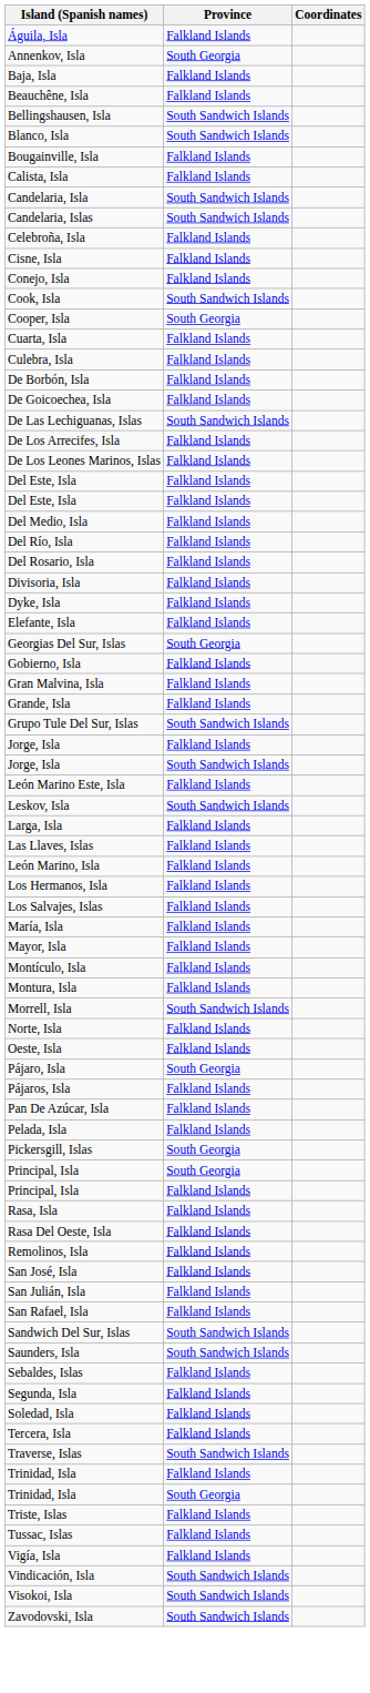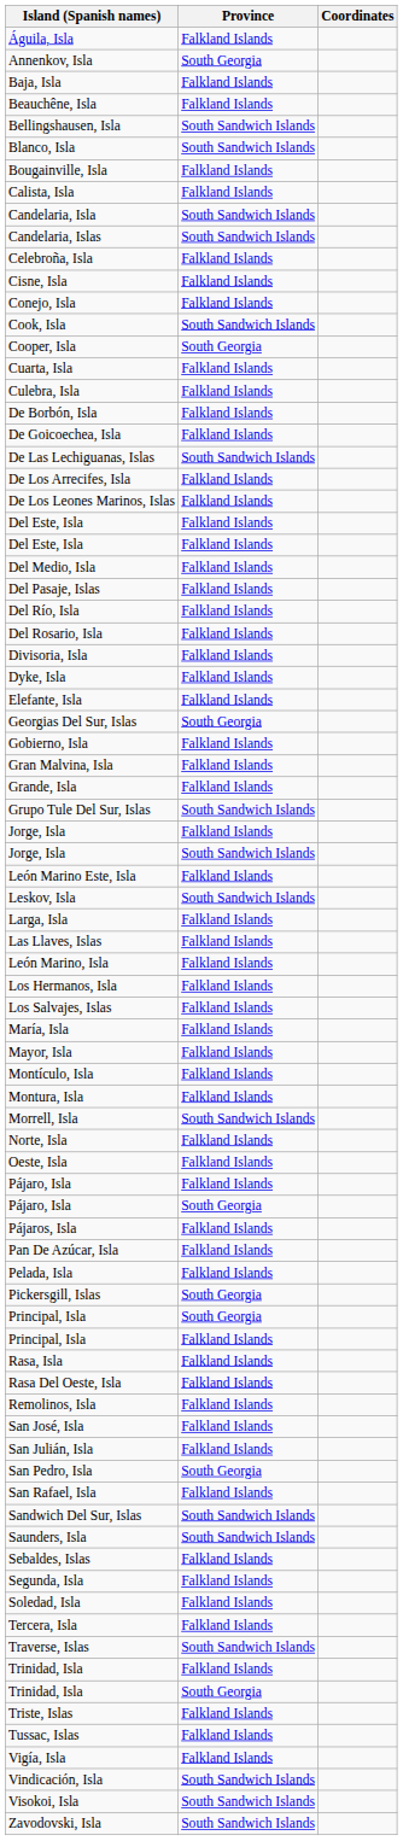 <table class="wikitable sortable">
 <tr>
 <th>Island (Spanish names)</th>
 <th>Province</th>
 <th>Coordinates</th>
 </tr>
 <tr>
 <td><a href='#'>Águila, Isla</a></td>
 <td><a href='#'>Falkland Islands</a></td>
 <td></td>
 </tr>
 <tr>
 <td>Annenkov, Isla</td>
 <td><a href='#'>South Georgia</a></td>
 <td></td>
 </tr>
 <tr>
 <td>Baja, Isla</td>
 <td><a href='#'>Falkland Islands</a></td>
 <td></td>
 </tr>
 <tr>
 <td>Beauchêne, Isla</td>
 <td><a href='#'>Falkland Islands</a></td>
 <td></td>
 </tr>
 <tr>
 <td>Bellingshausen, Isla</td>
 <td><a href='#'>South Sandwich Islands</a></td>
 <td></td>
 </tr>
 <tr>
 <td>Blanco, Isla</td>
 <td><a href='#'>South Sandwich Islands</a></td>
 <td></td>
 </tr>
 <tr>
 <td>Bougainville, Isla</td>
 <td><a href='#'>Falkland Islands</a></td>
 <td></td>
 </tr>
 <tr>
 <td>Calista, Isla</td>
 <td><a href='#'>Falkland Islands</a></td>
 <td></td>
 </tr>
 <tr>
 <td>Candelaria, Isla</td>
 <td><a href='#'>South Sandwich Islands</a></td>
 <td></td>
 </tr>
 <tr>
 <td>Candelaria, Islas</td>
 <td><a href='#'>South Sandwich Islands</a></td>
 <td></td>
 </tr>
 <tr>
 <td>Celebroña, Isla</td>
 <td><a href='#'>Falkland Islands</a></td>
 <td></td>
 </tr>
 <tr>
 <td>Cisne, Isla</td>
 <td><a href='#'>Falkland Islands</a></td>
 <td></td>
 </tr>
 <tr>
 <td>Conejo, Isla</td>
 <td><a href='#'>Falkland Islands</a></td>
 <td></td>
 </tr>
 <tr>
 <td>Cook, Isla</td>
 <td><a href='#'>South Sandwich Islands</a></td>
 <td></td>
 </tr>
 <tr>
 <td>Cooper, Isla</td>
 <td><a href='#'>South Georgia</a></td>
 <td></td>
 </tr>
 <tr>
 <td>Cuarta, Isla</td>
 <td><a href='#'>Falkland Islands</a></td>
 <td></td>
 </tr>
 <tr>
 <td>Culebra, Isla</td>
 <td><a href='#'>Falkland Islands</a></td>
 <td></td>
 </tr>
 <tr>
 <td>De Borbón, Isla</td>
 <td><a href='#'>Falkland Islands</a></td>
 <td></td>
 </tr>
 <tr>
 <td>De Goicoechea, Isla</td>
 <td><a href='#'>Falkland Islands</a></td>
 <td></td>
 </tr>
 <tr>
 <td>De Las Lechiguanas, Islas</td>
 <td><a href='#'>South Sandwich Islands</a></td>
 <td></td>
 </tr>
 <tr>
 <td>De Los Arrecifes, Isla</td>
 <td><a href='#'>Falkland Islands</a></td>
 <td></td>
 </tr>
 <tr>
 <td>De Los Leones Marinos, Islas</td>
 <td><a href='#'>Falkland Islands</a></td>
 <td></td>
 </tr>
 <tr>
 <td>Del Este, Isla</td>
 <td><a href='#'>Falkland Islands</a></td>
 <td></td>
 </tr>
 <tr>
 <td>Del Este, Isla</td>
 <td><a href='#'>Falkland Islands</a></td>
 <td></td>
 </tr>
 <tr>
 <td>Del Medio, Isla</td>
+<td><a href='#'>Falkland Islands</a></td>
+<td></td>
+</tr>
+<tr>
+<td>Del Pasaje, Islas</td>
 <td><a href='#'>Falkland Islands</a></td>
 <td></td>
 </tr>
 <tr>
 <td>Del Río, Isla</td>
 <td><a href='#'>Falkland Islands</a></td>
 <td></td>
 </tr>
 <tr>
 <td>Del Rosario, Isla</td>
 <td><a href='#'>Falkland Islands</a></td>
 <td></td>
 </tr>
 <tr>
 <td>Divisoria, Isla</td>
 <td><a href='#'>Falkland Islands</a></td>
 <td></td>
 </tr>
 <tr>
 <td>Dyke, Isla</td>
 <td><a href='#'>Falkland Islands</a></td>
 <td></td>
 </tr>
 <tr>
 <td>Elefante, Isla</td>
 <td><a href='#'>Falkland Islands</a></td>
 <td></td>
 </tr>
 <tr>
 <td>Georgias Del Sur, Islas</td>
 <td><a href='#'>South Georgia</a></td>
 <td></td>
 </tr>
 <tr>
 <td>Gobierno, Isla</td>
 <td><a href='#'>Falkland Islands</a></td>
 <td></td>
 </tr>
 <tr>
 <td>Gran Malvina, Isla</td>
 <td><a href='#'>Falkland Islands</a></td>
 <td></td>
 </tr>
 <tr>
 <td>Grande, Isla</td>
 <td><a href='#'>Falkland Islands</a></td>
 <td></td>
 </tr>
 <tr>
 <td>Grupo Tule Del Sur, Islas</td>
 <td><a href='#'>South Sandwich Islands</a></td>
 <td></td>
 </tr>
 <tr>
 <td>Jorge, Isla</td>
 <td><a href='#'>Falkland Islands</a></td>
 <td></td>
 </tr>
 <tr>
 <td>Jorge, Isla</td>
 <td><a href='#'>South Sandwich Islands</a></td>
 <td></td>
 </tr>
 <tr>
 <td>León Marino Este, Isla</td>
 <td><a href='#'>Falkland Islands</a></td>
 <td></td>
 </tr>
 <tr>
 <td>Leskov, Isla</td>
 <td><a href='#'>South Sandwich Islands</a></td>
 <td></td>
 </tr>
 <tr>
 <td>Larga, Isla</td>
 <td><a href='#'>Falkland Islands</a></td>
 <td></td>
 </tr>
 <tr>
 <td>Las Llaves, Islas</td>
 <td><a href='#'>Falkland Islands</a></td>
 <td></td>
 </tr>
 <tr>
 <td>León Marino, Isla</td>
 <td><a href='#'>Falkland Islands</a></td>
 <td></td>
 </tr>
 <tr>
 <td>Los Hermanos, Isla</td>
 <td><a href='#'>Falkland Islands</a></td>
 <td></td>
 </tr>
 <tr>
 <td>Los Salvajes, Islas</td>
 <td><a href='#'>Falkland Islands</a></td>
 <td></td>
 </tr>
 <tr>
 <td>María, Isla</td>
 <td><a href='#'>Falkland Islands</a></td>
 <td></td>
 </tr>
 <tr>
 <td>Mayor, Isla</td>
 <td><a href='#'>Falkland Islands</a></td>
 <td></td>
 </tr>
 <tr>
 <td>Montículo, Isla</td>
 <td><a href='#'>Falkland Islands</a></td>
 <td></td>
 </tr>
 <tr>
 <td>Montura, Isla</td>
 <td><a href='#'>Falkland Islands</a></td>
 <td></td>
 </tr>
 <tr>
 <td>Morrell, Isla</td>
 <td><a href='#'>South Sandwich Islands</a></td>
 <td></td>
 </tr>
 <tr>
 <td>Norte, Isla</td>
 <td><a href='#'>Falkland Islands</a></td>
 <td></td>
 </tr>
 <tr>
 <td>Oeste, Isla</td>
 <td><a href='#'>Falkland Islands</a></td>
 <td></td>
 </tr>
 <tr>
 <td>Pájaro, Isla</td>
+<td><a href='#'>Falkland Islands</a></td>
+<td></td>
+</tr>
+<tr>
+<td>Pájaro, Isla</td>
 <td><a href='#'>South Georgia</a></td>
 <td></td>
 </tr>
 <tr>
 <td>Pájaros, Isla</td>
 <td><a href='#'>Falkland Islands</a></td>
 <td></td>
 </tr>
 <tr>
 <td>Pan De Azúcar, Isla</td>
 <td><a href='#'>Falkland Islands</a></td>
 <td></td>
 </tr>
 <tr>
 <td>Pelada, Isla</td>
 <td><a href='#'>Falkland Islands</a></td>
 <td></td>
 </tr>
 <tr>
 <td>Pickersgill, Islas</td>
 <td><a href='#'>South Georgia</a></td>
 <td></td>
 </tr>
 <tr>
 <td>Principal, Isla</td>
 <td><a href='#'>South Georgia</a></td>
 <td></td>
 </tr>
 <tr>
 <td>Principal, Isla</td>
 <td><a href='#'>Falkland Islands</a></td>
 <td></td>
 </tr>
 <tr>
 <td>Rasa, Isla</td>
 <td><a href='#'>Falkland Islands</a></td>
 <td></td>
 </tr>
 <tr>
 <td>Rasa Del Oeste, Isla</td>
 <td><a href='#'>Falkland Islands</a></td>
 <td></td>
 </tr>
 <tr>
 <td>Remolinos, Isla</td>
 <td><a href='#'>Falkland Islands</a></td>
 <td></td>
 </tr>
 <tr>
 <td>San José, Isla</td>
 <td><a href='#'>Falkland Islands</a></td>
 <td></td>
 </tr>
 <tr>
 <td>San Julián, Isla</td>
 <td><a href='#'>Falkland Islands</a></td>
+<td></td>
+</tr>
+<tr>
+<td>San Pedro, Isla</td>
+<td><a href='#'>South Georgia</a></td>
 <td></td>
 </tr>
 <tr>
 <td>San Rafael, Isla</td>
 <td><a href='#'>Falkland Islands</a></td>
 <td></td>
 </tr>
 <tr>
 <td>Sandwich Del Sur, Islas</td>
 <td><a href='#'>South Sandwich Islands</a></td>
 <td></td>
 </tr>
 <tr>
 <td>Saunders, Isla</td>
 <td><a href='#'>South Sandwich Islands</a></td>
 <td></td>
 </tr>
 <tr>
 <td>Sebaldes, Islas</td>
 <td><a href='#'>Falkland Islands</a></td>
 <td></td>
 </tr>
 <tr>
 <td>Segunda, Isla</td>
 <td><a href='#'>Falkland Islands</a></td>
 <td></td>
 </tr>
 <tr>
 <td>Soledad, Isla</td>
 <td><a href='#'>Falkland Islands</a></td>
 <td></td>
 </tr>
 <tr>
 <td>Tercera, Isla</td>
 <td><a href='#'>Falkland Islands</a></td>
 <td></td>
 </tr>
 <tr>
 <td>Traverse, Islas</td>
 <td><a href='#'>South Sandwich Islands</a></td>
 <td></td>
 </tr>
 <tr>
 <td>Trinidad, Isla</td>
 <td><a href='#'>Falkland Islands</a></td>
 <td></td>
 </tr>
 <tr>
 <td>Trinidad, Isla</td>
 <td><a href='#'>South Georgia</a></td>
 <td></td>
 </tr>
 <tr>
 <td>Triste, Islas</td>
 <td><a href='#'>Falkland Islands</a></td>
 <td></td>
 </tr>
 <tr>
 <td>Tussac, Islas</td>
 <td><a href='#'>Falkland Islands</a></td>
 <td></td>
 </tr>
 <tr>
 <td>Vigía, Isla</td>
 <td><a href='#'>Falkland Islands</a></td>
 <td></td>
 </tr>
 <tr>
 <td>Vindicación, Isla</td>
 <td><a href='#'>South Sandwich Islands</a></td>
 <td></td>
 </tr>
 <tr>
 <td>Visokoi, Isla</td>
 <td><a href='#'>South Sandwich Islands</a></td>
 <td></td>
 </tr>
 <tr>
 <td>Zavodovski, Isla</td>
 <td><a href='#'>South Sandwich Islands</a></td>
 <td></td>
 </tr>
 </table>
